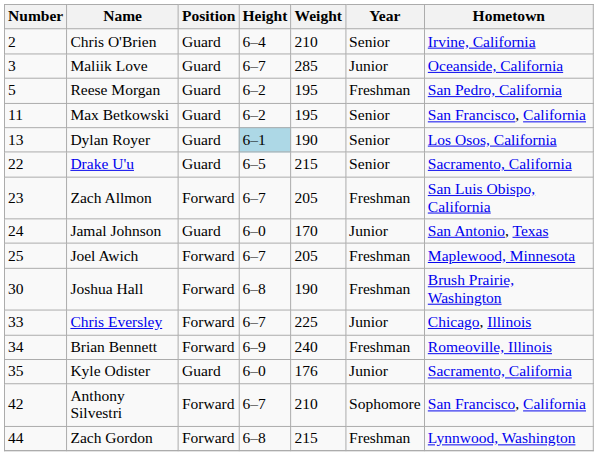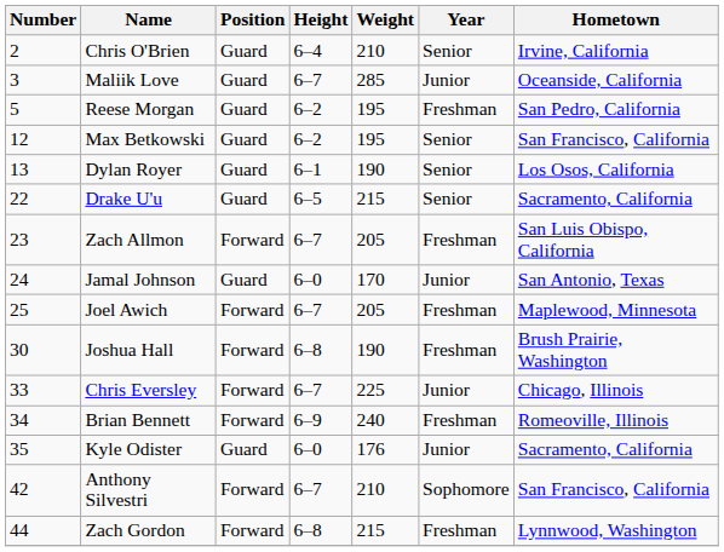 <table class="wikitable">
 <tr>
 <th>Number</th>
 <th>Name</th>
 <th>Position</th>
 <th>Height</th>
 <th>Weight</th>
 <th>Year</th>
 <th>Hometown</th>
 </tr>
 <tr>
 <td>2</td>
 <td>Chris O'Brien</td>
 <td>Guard</td>
 <td>6–4</td>
 <td>210</td>
 <td>Senior</td>
 <td><a href='#'>Irvine, California</a></td>
 </tr>
 <tr>
 <td>3</td>
 <td>Maliik Love</td>
 <td>Guard</td>
 <td>6–7</td>
 <td>285</td>
 <td>Junior</td>
 <td><a href='#'>Oceanside, California</a></td>
 </tr>
 <tr>
 <td>5</td>
 <td>Reese Morgan</td>
 <td>Guard</td>
 <td>6–2</td>
 <td>195</td>
 <td>Freshman</td>
 <td><a href='#'>San Pedro, California</a></td>
 </tr>
 <tr>
-<td>11</td>
+<td>12</td>
 <td>Max Betkowski</td>
 <td>Guard</td>
 <td>6–2</td>
 <td>195</td>
 <td>Senior</td>
 <td><a href='#'>San Francisco</a>, <a href='#'>California</a></td>
 </tr>
 <tr>
 <td>13</td>
 <td>Dylan Royer</td>
 <td>Guard</td>
-<td style="background: lightblue;">6–1</td>
+<td>6–1</td>
 <td>190</td>
 <td>Senior</td>
 <td><a href='#'>Los Osos, California</a></td>
 </tr>
 <tr>
 <td>22</td>
 <td><a href='#'>Drake U'u</a></td>
 <td>Guard</td>
 <td>6–5</td>
 <td>215</td>
 <td>Senior</td>
 <td><a href='#'>Sacramento, California</a></td>
 </tr>
 <tr>
 <td>23</td>
 <td>Zach Allmon</td>
 <td>Forward</td>
 <td>6–7</td>
 <td>205</td>
 <td>Freshman</td>
 <td><a href='#'>San Luis Obispo, California</a></td>
 </tr>
 <tr>
 <td>24</td>
 <td>Jamal Johnson</td>
 <td>Guard</td>
 <td>6–0</td>
 <td>170</td>
 <td>Junior</td>
 <td><a href='#'>San Antonio</a>, <a href='#'>Texas</a></td>
 </tr>
 <tr>
 <td>25</td>
 <td>Joel Awich</td>
 <td>Forward</td>
 <td>6–7</td>
 <td>205</td>
 <td>Freshman</td>
 <td><a href='#'>Maplewood, Minnesota</a></td>
 </tr>
 <tr>
 <td>30</td>
 <td>Joshua Hall</td>
 <td>Forward</td>
 <td>6–8</td>
 <td>190</td>
 <td>Freshman</td>
 <td><a href='#'>Brush Prairie, Washington</a></td>
 </tr>
 <tr>
 <td>33</td>
 <td><a href='#'>Chris Eversley</a></td>
 <td>Forward</td>
 <td>6–7</td>
 <td>225</td>
 <td>Junior</td>
 <td><a href='#'>Chicago</a>, <a href='#'>Illinois</a></td>
 </tr>
 <tr>
 <td>34</td>
 <td>Brian Bennett</td>
 <td>Forward</td>
 <td>6–9</td>
 <td>240</td>
 <td>Freshman</td>
 <td><a href='#'>Romeoville, Illinois</a></td>
 </tr>
 <tr>
 <td>35</td>
 <td>Kyle Odister</td>
 <td>Guard</td>
 <td>6–0</td>
 <td>176</td>
 <td>Junior</td>
 <td><a href='#'>Sacramento, California</a></td>
 </tr>
 <tr>
 <td>42</td>
 <td>Anthony Silvestri</td>
 <td>Forward</td>
 <td>6–7</td>
 <td>210</td>
 <td>Sophomore</td>
 <td><a href='#'>San Francisco</a>, <a href='#'>California</a></td>
 </tr>
 <tr>
 <td>44</td>
 <td>Zach Gordon</td>
 <td>Forward</td>
 <td>6–8</td>
 <td>215</td>
 <td>Freshman</td>
 <td><a href='#'>Lynnwood, Washington</a></td>
 </tr>
 <tr>
 </tr>
 </table>
